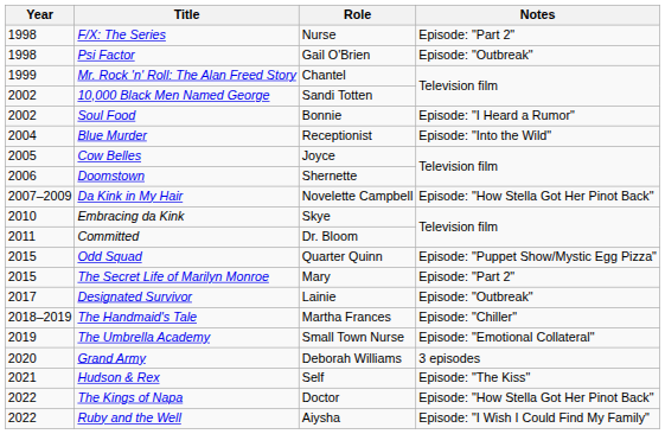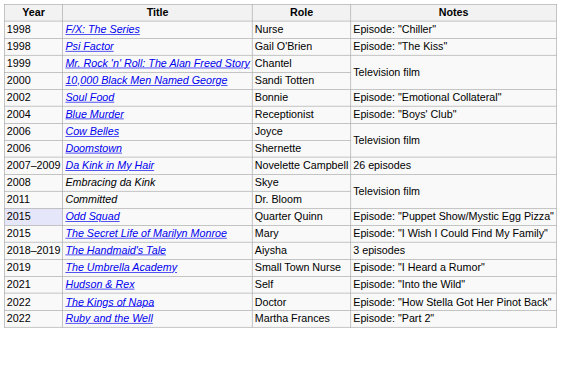 <table class="wikitable sortable">
 <tr>
 <th>Year</th>
 <th>Title</th>
 <th>Role</th>
 <th class="unsortable">Notes</th>
 </tr>
 <tr>
 <td>1998</td>
 <td><em><a href='#'>F/X: The Series</a></em></td>
 <td>Nurse</td>
-<td>Episode: "Part 2"</td>
+<td>Episode: "Chiller"</td>
 </tr>
 <tr>
 <td>1998</td>
 <td><em><a href='#'>Psi Factor</a></em></td>
 <td>Gail O'Brien</td>
-<td>Episode: "Outbreak"</td>
+<td>Episode: "The Kiss"</td>
 </tr>
 <tr>
 <td>1999</td>
 <td><em><a href='#'>Mr. Rock 'n' Roll: The Alan Freed Story</a></em></td>
 <td>Chantel</td>
 <td rowspan="2">Television film</td>
 </tr>
 <tr>
-<td>2002</td>
+<td>2000</td>
 <td><em><a href='#'>10,000 Black Men Named George</a></em></td>
 <td>Sandi Totten</td>
 </tr>
 <tr>
 <td>2002</td>
 <td><a href='#'><em>Soul Food</em></a></td>
 <td>Bonnie</td>
-<td>Episode: "I Heard a Rumor"</td>
+<td>Episode: "Emotional Collateral"</td>
 </tr>
 <tr>
 <td>2004</td>
 <td><a href='#'><em>Blue Murder</em></a></td>
 <td>Receptionist</td>
-<td>Episode: "Into the Wild"</td>
+<td>Episode: "Boys' Club"</td>
 </tr>
 <tr>
-<td>2005</td>
+<td>2006</td>
 <td><em><a href='#'>Cow Belles</a></em></td>
 <td>Joyce</td>
 <td rowspan="2">Television film</td>
 </tr>
 <tr>
 <td>2006</td>
 <td><em><a href='#'>Doomstown</a></em></td>
 <td>Shernette</td>
 </tr>
 <tr>
 <td>2007–2009</td>
 <td><a href='#'><em>Da Kink in My Hair</em></a></td>
 <td>Novelette Campbell</td>
-<td>Episode: "How Stella Got Her Pinot Back"</td>
+<td>26 episodes</td>
 </tr>
 <tr>
-<td>2010</td>
+<td>2008</td>
 <td><em>Embracing da Kink</em></td>
 <td>Skye</td>
 <td rowspan="2">Television film</td>
 </tr>
 <tr>
 <td>2011</td>
 <td><em>Committed</em></td>
 <td>Dr. Bloom</td>
 </tr>
 <tr>
-<td>2015</td>
+<td style="background: lavender;">2015</td>
 <td><em><a href='#'>Odd Squad</a></em></td>
 <td>Quarter Quinn</td>
 <td>Episode: "Puppet Show/Mystic Egg Pizza"</td>
 </tr>
 <tr>
 <td>2015</td>
 <td data-sort-value="Secret Life of Marilyn Monroe, The"><em><a href='#'>The Secret Life of Marilyn Monroe</a></em></td>
 <td>Mary</td>
-<td>Episode: "Part 2"</td>
-</tr>
-<tr>
-<td>2017</td>
-<td><a href='#'><em>Designated Survivor</em></a></td>
-<td>Lainie</td>
-<td>Episode: "Outbreak"</td>
+<td>Episode: "I Wish I Could Find My Family"</td>
 </tr>
 <tr>
 <td>2018–2019</td>
 <td data-sort-value="Handmaid's Tale, The"><a href='#'><em>The Handmaid's Tale</em></a></td>
-<td>Martha Frances</td>
-<td>Episode: "Chiller"</td>
+<td>Aiysha</td>
+<td>3 episodes</td>
 </tr>
 <tr>
 <td>2019</td>
 <td data-sort-value="Umbrella Academy, The"><a href='#'><em>The Umbrella Academy</em></a></td>
 <td>Small Town Nurse</td>
-<td>Episode: "Emotional Collateral"</td>
-</tr>
-<tr>
-<td>2020</td>
-<td><a href='#'><em>Grand Army</em></a></td>
-<td>Deborah Williams</td>
-<td>3 episodes</td>
+<td>Episode: "I Heard a Rumor"</td>
 </tr>
 <tr>
 <td>2021</td>
 <td><em><a href='#'>Hudson & Rex</a></em></td>
 <td>Self</td>
-<td>Episode: "The Kiss"</td>
+<td>Episode: "Into the Wild"</td>
 </tr>
 <tr>
 <td>2022</td>
 <td data-sort-value="Kings of Napa, The"><em><a href='#'>The Kings of Napa</a></em></td>
 <td>Doctor</td>
 <td>Episode: "How Stella Got Her Pinot Back"</td>
 </tr>
 <tr>
 <td>2022</td>
 <td><em><a href='#'>Ruby and the Well</a></em></td>
-<td>Aiysha</td>
-<td>Episode: "I Wish I Could Find My Family"</td>
+<td>Martha Frances</td>
+<td>Episode: "Part 2"</td>
 </tr>
 </table>
